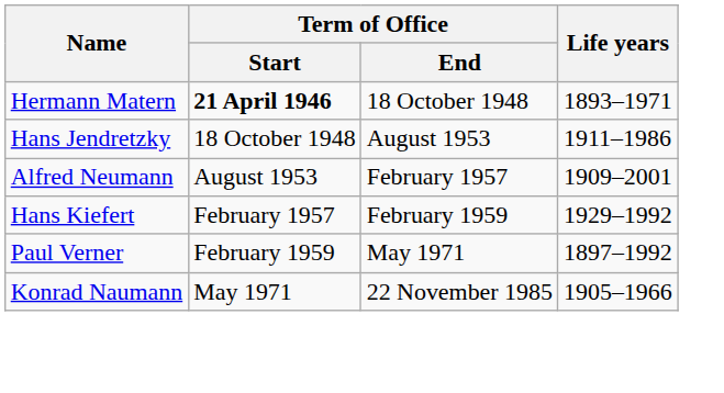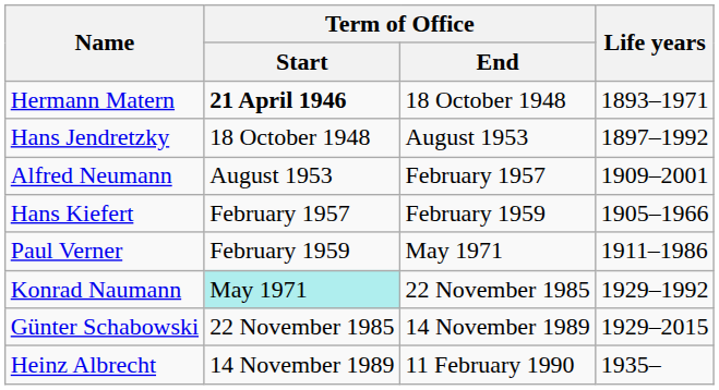 <table class="wikitable">
 <tr>
 <th rowspan="2">Name</th>
 <th colspan="2">Term of Office</th>
 <th rowspan="2">Life years</th>
 </tr>
 <tr>
 <th>Start</th>
 <th>End</th>
 </tr>
 <tr>
 <td><a href='#'>Hermann Matern</a></td>
 <td><strong>21 April 1946</strong></td>
 <td>18 October 1948</td>
 <td>1893–1971</td>
 </tr>
 <tr>
 <td><a href='#'>Hans Jendretzky</a></td>
 <td>18 October 1948</td>
 <td>August 1953</td>
-<td>1911–1986</td>
+<td>1897–1992</td>
 </tr>
 <tr>
 <td><a href='#'>Alfred Neumann</a></td>
 <td>August 1953</td>
 <td>February 1957</td>
 <td>1909–2001</td>
 </tr>
 <tr>
 <td><a href='#'>Hans Kiefert</a></td>
 <td>February 1957</td>
 <td>February 1959</td>
-<td>1929–1992</td>
+<td>1905–1966</td>
 </tr>
 <tr>
 <td><a href='#'>Paul Verner</a></td>
 <td>February 1959</td>
 <td>May 1971</td>
-<td>1897–1992</td>
+<td>1911–1986</td>
 </tr>
 <tr>
 <td><a href='#'>Konrad Naumann</a></td>
-<td>May 1971</td>
+<td style="background: paleturquoise;">May 1971</td>
 <td>22 November 1985</td>
-<td>1905–1966</td>
+<td>1929–1992</td>
+</tr>
+<tr>
+<td><a href='#'>Günter Schabowski</a></td>
+<td>22 November 1985</td>
+<td>14 November 1989</td>
+<td>1929–2015</td>
+</tr>
+<tr>
+<td><a href='#'>Heinz Albrecht</a></td>
+<td>14 November 1989</td>
+<td>11 February 1990</td>
+<td>1935–</td>
 </tr>
 </table>
